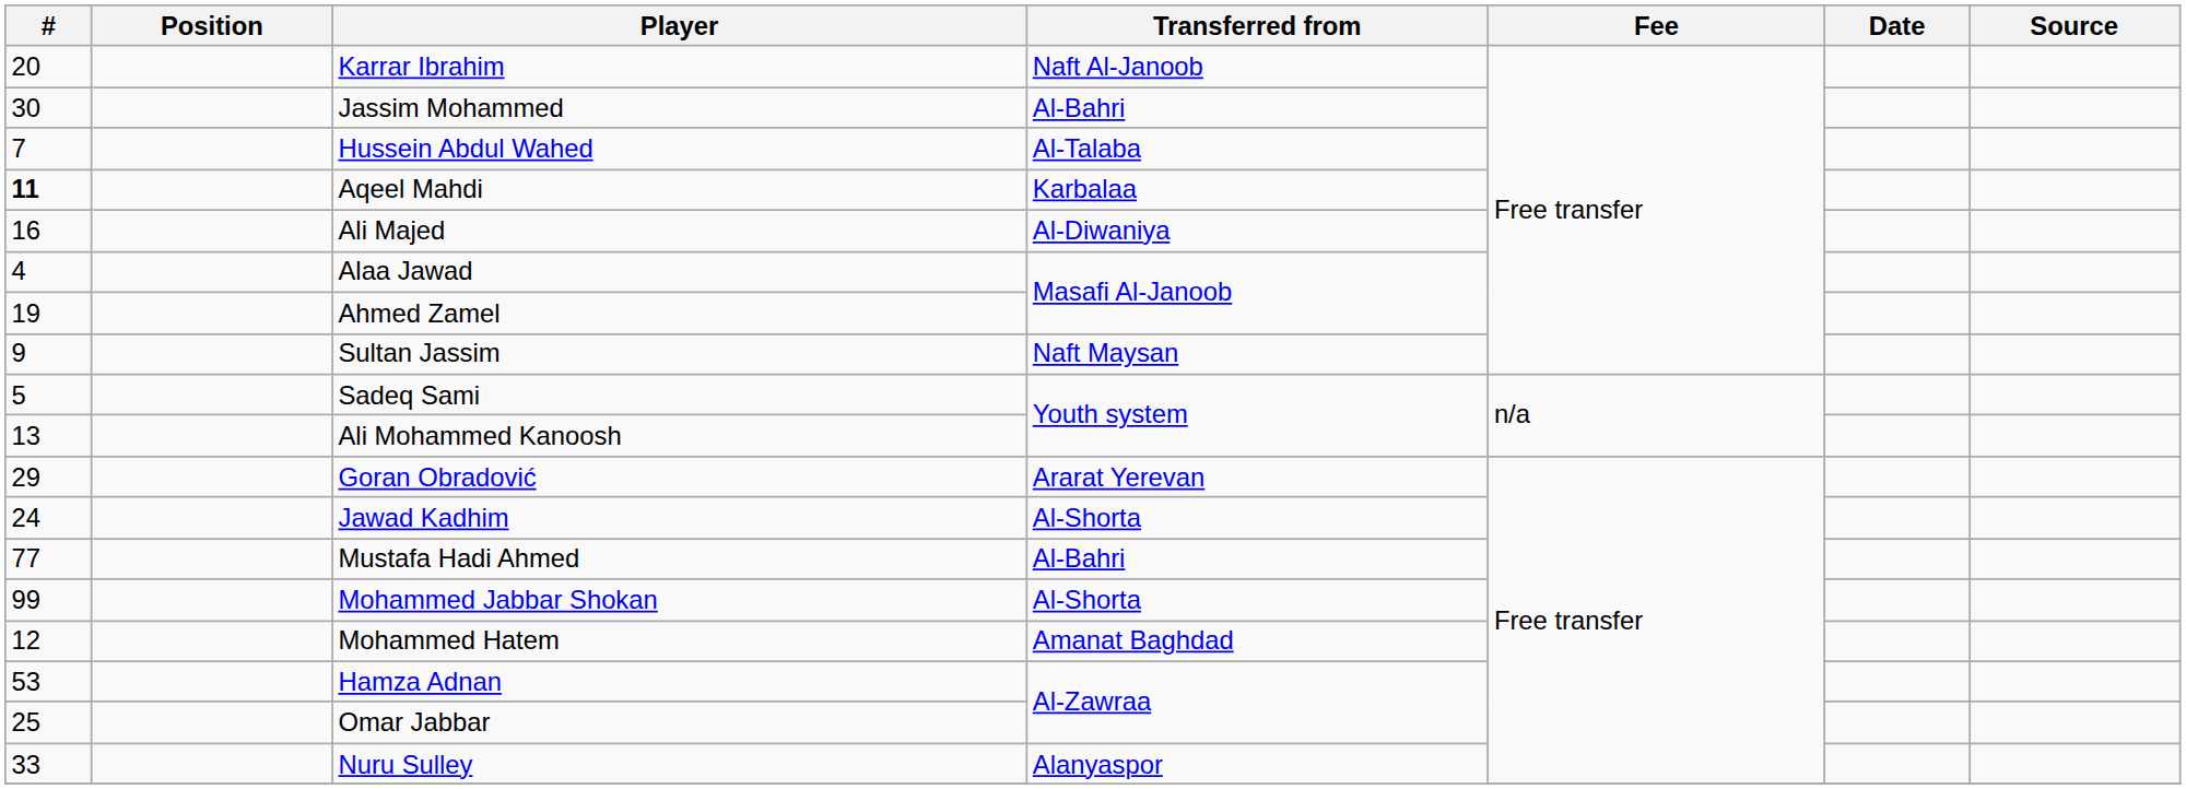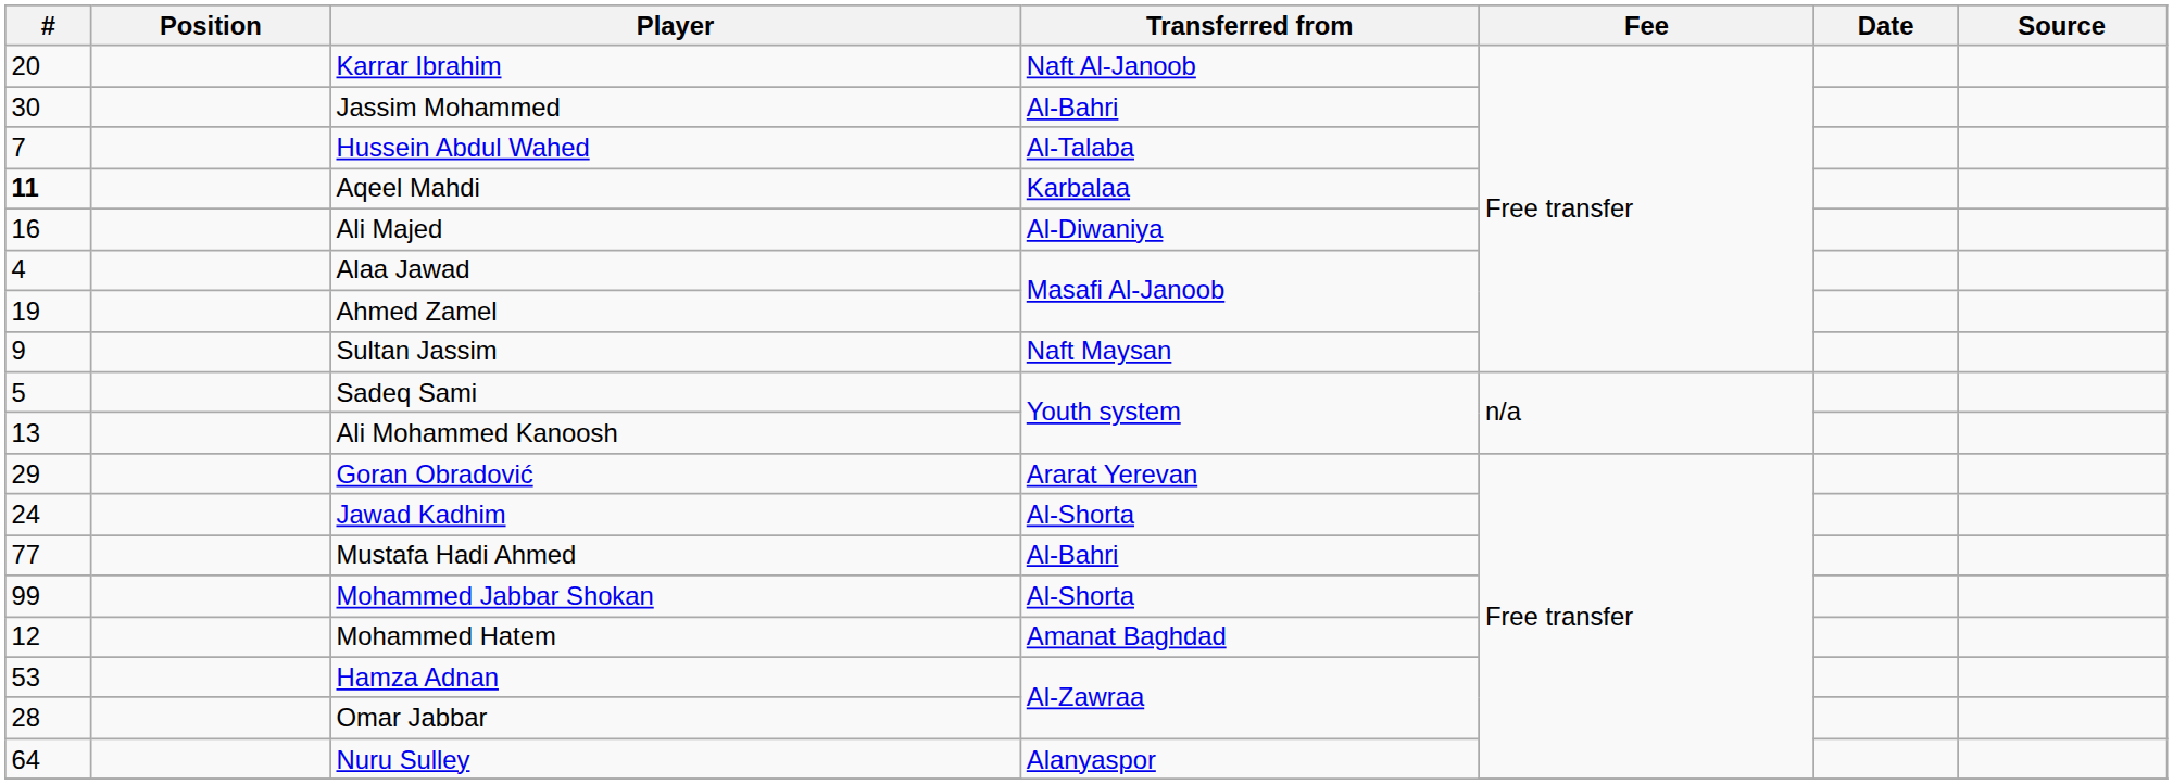 <table class="wikitable sortable" style="width:90%; text-align:center; font-size:85%; text-align:left;">
 <tr>
 <th>#</th>
 <th>Position</th>
 <th>Player</th>
 <th>Transferred from</th>
 <th>Fee</th>
 <th>Date</th>
 <th>Source</th>
 </tr>
 <tr>
 <td>20</td>
 <td></td>
 <td> <a href='#'>Karrar Ibrahim</a></td>
 <td> <a href='#'>Naft Al-Janoob</a></td>
 <td rowspan="8">Free transfer</td>
 <td></td>
 <td></td>
 </tr>
 <tr>
 <td>30</td>
 <td></td>
 <td> Jassim Mohammed</td>
 <td> <a href='#'>Al-Bahri</a></td>
 <td></td>
 <td></td>
 </tr>
 <tr>
 <td>7</td>
 <td></td>
 <td> <a href='#'>Hussein Abdul Wahed</a></td>
 <td> <a href='#'>Al-Talaba</a></td>
 <td></td>
 <td></td>
 </tr>
 <tr>
 <td><strong>11</strong></td>
 <td></td>
 <td> Aqeel Mahdi</td>
 <td> <a href='#'>Karbalaa</a></td>
 <td></td>
 <td></td>
 </tr>
 <tr>
 <td>16</td>
 <td></td>
 <td> Ali Majed</td>
 <td> <a href='#'>Al-Diwaniya</a></td>
 <td></td>
 <td></td>
 </tr>
 <tr>
 <td>4</td>
 <td></td>
 <td> Alaa Jawad</td>
 <td rowspan="2"> <a href='#'>Masafi Al-Janoob</a></td>
 <td></td>
 <td></td>
 </tr>
 <tr>
 <td>19</td>
 <td></td>
 <td> Ahmed Zamel</td>
 <td></td>
 <td></td>
 </tr>
 <tr>
 <td>9</td>
 <td></td>
 <td> Sultan Jassim</td>
 <td> <a href='#'>Naft Maysan</a></td>
 <td></td>
 <td></td>
 </tr>
 <tr>
 <td>5</td>
 <td></td>
 <td> Sadeq Sami</td>
 <td rowspan="2"><a href='#'>Youth system</a></td>
 <td rowspan="2">n/a</td>
 <td></td>
 <td></td>
 </tr>
 <tr>
 <td>13</td>
 <td></td>
 <td> Ali Mohammed Kanoosh</td>
 <td></td>
 <td></td>
 </tr>
 <tr>
 <td>29</td>
 <td></td>
 <td> <a href='#'>Goran Obradović</a></td>
 <td> <a href='#'>Ararat Yerevan</a></td>
 <td rowspan="8">Free transfer</td>
 <td></td>
 <td></td>
 </tr>
 <tr>
 <td>24</td>
 <td></td>
 <td> <a href='#'>Jawad Kadhim</a></td>
 <td> <a href='#'>Al-Shorta</a></td>
 <td></td>
 <td></td>
 </tr>
 <tr>
 <td>77</td>
 <td></td>
 <td> Mustafa Hadi Ahmed</td>
 <td> <a href='#'>Al-Bahri</a></td>
 <td></td>
 <td></td>
 </tr>
 <tr>
 <td>99</td>
 <td></td>
 <td> <a href='#'>Mohammed Jabbar Shokan</a></td>
 <td> <a href='#'>Al-Shorta</a></td>
 <td></td>
 <td></td>
 </tr>
 <tr>
 <td>12</td>
 <td></td>
 <td> Mohammed Hatem</td>
 <td> <a href='#'>Amanat Baghdad</a></td>
 <td></td>
 <td></td>
 </tr>
 <tr>
 <td>53</td>
 <td></td>
 <td> <a href='#'>Hamza Adnan</a></td>
 <td rowspan="2"> <a href='#'>Al-Zawraa</a></td>
 <td></td>
 <td></td>
 </tr>
 <tr>
-<td>25</td>
+<td>28</td>
 <td></td>
 <td> Omar Jabbar</td>
 <td></td>
 <td></td>
 </tr>
 <tr>
-<td>33</td>
+<td>64</td>
 <td></td>
 <td> <a href='#'>Nuru Sulley</a></td>
 <td rowspan="2"> <a href='#'>Alanyaspor</a></td>
 <td></td>
 <td></td>
 </tr>
 <tr>
 </tr>
 </table>
